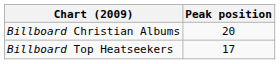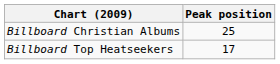 <table class="wikitable sortable">
 <tr>
 <th>Chart (2009)</th>
 <th>Peak position</th>
 </tr>
 <tr>
 <td><em>Billboard</em> Christian Albums</td>
-<td align="center">20</td>
+<td align="center">25</td>
 </tr>
 <tr>
 <td><em>Billboard</em> Top Heatseekers</td>
 <td align="center">17</td>
 </tr>
 </table>
